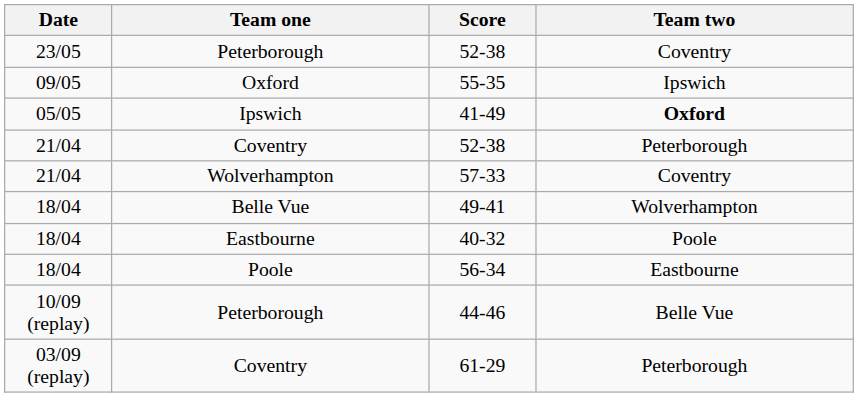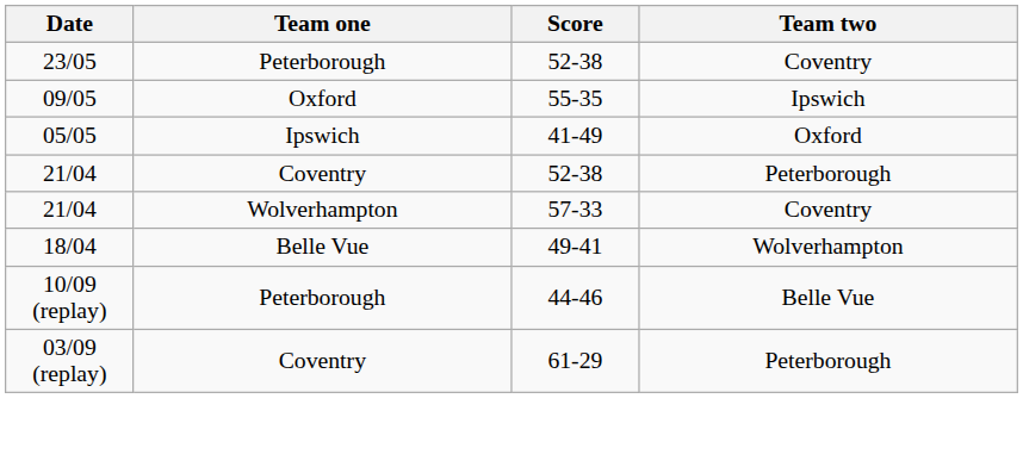 <table class="wikitable" style="text-align: center">
 <tr>
 <th width=80>Date</th>
 <th width=250>Team one</th>
 <th width=80>Score</th>
 <th width=250>Team two</th>
 </tr>
 <tr>
 <td>23/05</td>
 <td>Peterborough</td>
 <td>52-38</td>
 <td>Coventry</td>
 </tr>
 <tr>
 <td>09/05</td>
 <td>Oxford</td>
 <td>55-35</td>
 <td>Ipswich</td>
 </tr>
 <tr>
 <td>05/05</td>
 <td>Ipswich</td>
 <td>41-49</td>
-<td><strong>Oxford</strong></td>
+<td>Oxford</td>
 </tr>
 <tr>
 <td>21/04</td>
 <td>Coventry</td>
 <td>52-38</td>
 <td>Peterborough</td>
 </tr>
 <tr>
 <td>21/04</td>
 <td>Wolverhampton</td>
 <td>57-33</td>
 <td>Coventry</td>
 </tr>
 <tr>
 <td>18/04</td>
 <td>Belle Vue</td>
 <td>49-41</td>
 <td>Wolverhampton</td>
 </tr>
 <tr>
-<td>18/04</td>
-<td>Eastbourne</td>
-<td>40-32</td>
-<td>Poole</td>
-</tr>
-<tr>
-<td>18/04</td>
-<td>Poole</td>
-<td>56-34</td>
-<td>Eastbourne</td>
-</tr>
-<tr>
 <td>10/09<br>(replay)</td>
 <td>Peterborough</td>
 <td>44-46</td>
 <td>Belle Vue</td>
 </tr>
 <tr>
 <td>03/09<br> (replay)</td>
 <td>Coventry</td>
 <td>61-29</td>
 <td>Peterborough</td>
 </tr>
 </table>
